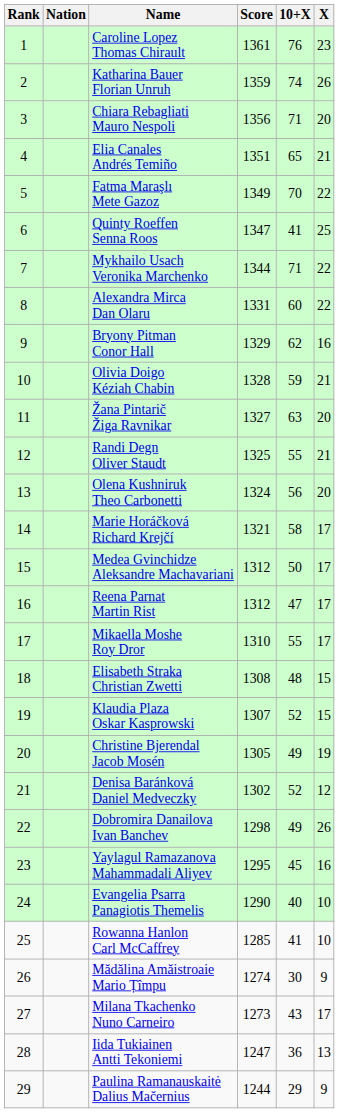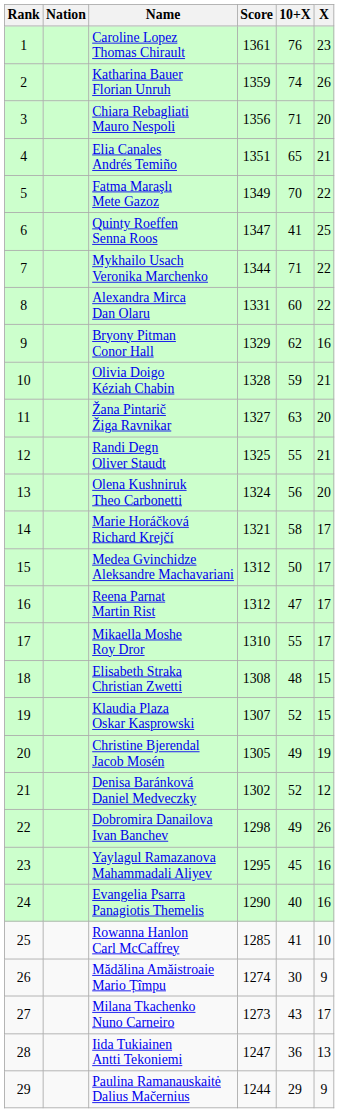 <table class="wikitable sortable" style="text-align:center">
 <tr>
 <th>Rank</th>
 <th>Nation</th>
 <th>Name</th>
 <th>Score</th>
 <th>10+X</th>
 <th>X</th>
 </tr>
 <tr bgcolor=#ccffcc>
 <td>1</td>
 <td align=left></td>
 <td align=left><a href='#'>Caroline Lopez</a><br><a href='#'>Thomas Chirault</a></td>
 <td>1361</td>
 <td>76</td>
 <td>23</td>
 </tr>
 <tr bgcolor=#ccffcc>
 <td>2</td>
 <td align=left></td>
 <td align=left><a href='#'>Katharina Bauer</a><br><a href='#'>Florian Unruh</a></td>
 <td>1359</td>
 <td>74</td>
 <td>26</td>
 </tr>
 <tr bgcolor=#ccffcc>
 <td>3</td>
 <td align=left></td>
 <td align=left><a href='#'>Chiara Rebagliati</a><br><a href='#'>Mauro Nespoli</a></td>
 <td>1356</td>
 <td>71</td>
 <td>20</td>
 </tr>
 <tr bgcolor=#ccffcc>
 <td>4</td>
 <td align=left></td>
 <td align=left><a href='#'>Elia Canales</a><br><a href='#'>Andrés Temiño</a></td>
 <td>1351</td>
 <td>65</td>
 <td>21</td>
 </tr>
 <tr bgcolor=#ccffcc>
 <td>5</td>
 <td align=left></td>
 <td align=left><a href='#'>Fatma Maraşlı</a><br><a href='#'>Mete Gazoz</a></td>
 <td>1349</td>
 <td>70</td>
 <td>22</td>
 </tr>
 <tr bgcolor=#ccffcc>
 <td>6</td>
 <td align=left></td>
 <td align=left><a href='#'>Quinty Roeffen</a><br><a href='#'>Senna Roos</a></td>
 <td>1347</td>
 <td>41</td>
 <td>25</td>
 </tr>
 <tr bgcolor=#ccffcc>
 <td>7</td>
 <td align=left></td>
 <td align=left><a href='#'>Mykhailo Usach</a><br><a href='#'>Veronika Marchenko</a></td>
 <td>1344</td>
 <td>71</td>
 <td>22</td>
 </tr>
 <tr bgcolor=#ccffcc>
 <td>8</td>
 <td align=left></td>
 <td align=left><a href='#'>Alexandra Mirca</a><br><a href='#'>Dan Olaru</a></td>
 <td>1331</td>
 <td>60</td>
 <td>22</td>
 </tr>
 <tr bgcolor=#ccffcc>
 <td>9</td>
 <td align=left></td>
 <td align=left><a href='#'>Bryony Pitman</a><br><a href='#'>Conor Hall</a></td>
 <td>1329</td>
 <td>62</td>
 <td>16</td>
 </tr>
 <tr bgcolor=#ccffcc>
 <td>10</td>
 <td align=left></td>
 <td align=left><a href='#'>Olivia Doigo</a><br><a href='#'>Kéziah Chabin</a></td>
 <td>1328</td>
 <td>59</td>
 <td>21</td>
 </tr>
 <tr bgcolor=#ccffcc>
 <td>11</td>
 <td align=left></td>
 <td align=left><a href='#'>Žana Pintarič</a><br><a href='#'>Žiga Ravnikar</a></td>
 <td>1327</td>
 <td>63</td>
 <td>20</td>
 </tr>
 <tr bgcolor=#ccffcc>
 <td>12</td>
 <td align=left></td>
 <td align=left><a href='#'>Randi Degn</a><br><a href='#'>Oliver Staudt</a></td>
 <td>1325</td>
 <td>55</td>
 <td>21</td>
 </tr>
 <tr bgcolor=#ccffcc>
 <td>13</td>
 <td align=left></td>
 <td align=left><a href='#'>Olena Kushniruk</a><br><a href='#'>Theo Carbonetti</a></td>
 <td>1324</td>
 <td>56</td>
 <td>20</td>
 </tr>
 <tr bgcolor=#ccffcc>
 <td>14</td>
 <td align=left></td>
 <td align=left><a href='#'>Marie Horáčková</a><br><a href='#'>Richard Krejčí</a></td>
 <td>1321</td>
 <td>58</td>
 <td>17</td>
 </tr>
 <tr bgcolor=#ccffcc>
 <td>15</td>
 <td align=left></td>
 <td align=left><a href='#'>Medea Gvinchidze</a><br><a href='#'>Aleksandre Machavariani</a></td>
 <td>1312</td>
 <td>50</td>
 <td>17</td>
 </tr>
 <tr bgcolor=#ccffcc>
 <td>16</td>
 <td align=left></td>
 <td align=left><a href='#'>Reena Parnat</a><br><a href='#'>Martin Rist</a></td>
 <td>1312</td>
 <td>47</td>
 <td>17</td>
 </tr>
 <tr bgcolor=#ccffcc>
 <td>17</td>
 <td align=left></td>
 <td align=left><a href='#'>Mikaella Moshe</a><br><a href='#'>Roy Dror</a></td>
 <td>1310</td>
 <td>55</td>
 <td>17</td>
 </tr>
 <tr bgcolor=#ccffcc>
 <td>18</td>
 <td align=left></td>
 <td align=left><a href='#'>Elisabeth Straka</a><br><a href='#'>Christian Zwetti</a></td>
 <td>1308</td>
 <td>48</td>
 <td>15</td>
 </tr>
 <tr bgcolor=#ccffcc>
 <td>19</td>
 <td align=left></td>
 <td align=left><a href='#'>Klaudia Plaza</a><br><a href='#'>Oskar Kasprowski</a></td>
 <td>1307</td>
 <td>52</td>
 <td>15</td>
 </tr>
 <tr bgcolor=#ccffcc>
 <td>20</td>
 <td align=left></td>
 <td align=left><a href='#'>Christine Bjerendal</a><br><a href='#'>Jacob Mosén</a></td>
 <td>1305</td>
 <td>49</td>
 <td>19</td>
 </tr>
 <tr bgcolor=#ccffcc>
 <td>21</td>
 <td align=left></td>
 <td align=left><a href='#'>Denisa Baránková</a><br><a href='#'>Daniel Medveczky</a></td>
 <td>1302</td>
 <td>52</td>
 <td>12</td>
 </tr>
 <tr bgcolor=#ccffcc>
 <td>22</td>
 <td align=left></td>
 <td align=left><a href='#'>Dobromira Danailova</a><br><a href='#'>Ivan Banchev</a></td>
 <td>1298</td>
 <td>49</td>
 <td>26</td>
 </tr>
 <tr bgcolor=#ccffcc>
 <td>23</td>
 <td align=left></td>
 <td align=left><a href='#'>Yaylagul Ramazanova</a><br><a href='#'>Mahammadali Aliyev</a></td>
 <td>1295</td>
 <td>45</td>
 <td>16</td>
 </tr>
 <tr bgcolor=#ccffcc>
 <td>24</td>
 <td align=left></td>
 <td align=left><a href='#'>Evangelia Psarra</a><br><a href='#'>Panagiotis Themelis</a></td>
 <td>1290</td>
 <td>40</td>
-<td>10</td>
+<td>16</td>
 </tr>
 <tr>
 <td>25</td>
 <td align=left></td>
 <td align=left><a href='#'>Rowanna Hanlon</a><br><a href='#'>Carl McCaffrey</a></td>
 <td>1285</td>
 <td>41</td>
 <td>10</td>
 </tr>
 <tr>
 <td>26</td>
 <td align=left></td>
 <td align=left><a href='#'>Mădălina Amăistroaie</a><br><a href='#'>Mario Țîmpu</a></td>
 <td>1274</td>
 <td>30</td>
 <td>9</td>
 </tr>
 <tr>
 <td>27</td>
 <td align=left></td>
 <td align=left><a href='#'>Milana Tkachenko</a><br><a href='#'>Nuno Carneiro</a></td>
 <td>1273</td>
 <td>43</td>
 <td>17</td>
 </tr>
 <tr>
 <td>28</td>
 <td align=left></td>
 <td align=left><a href='#'>Iida Tukiainen</a><br><a href='#'>Antti Tekoniemi</a></td>
 <td>1247</td>
 <td>36</td>
 <td>13</td>
 </tr>
 <tr>
 <td>29</td>
 <td align=left></td>
 <td align=left><a href='#'>Paulina Ramanauskaitė</a><br><a href='#'>Dalius Mačernius</a></td>
 <td>1244</td>
 <td>29</td>
 <td>9</td>
 </tr>
 </table>
